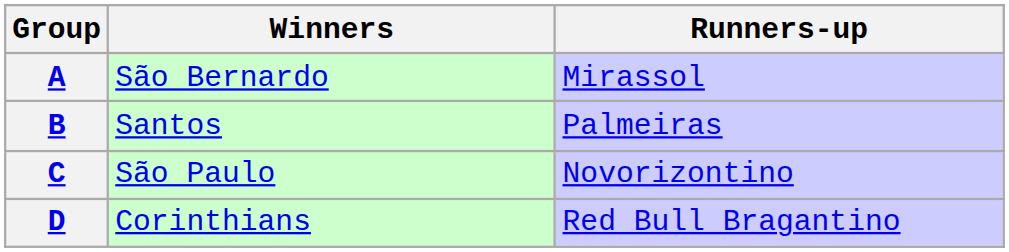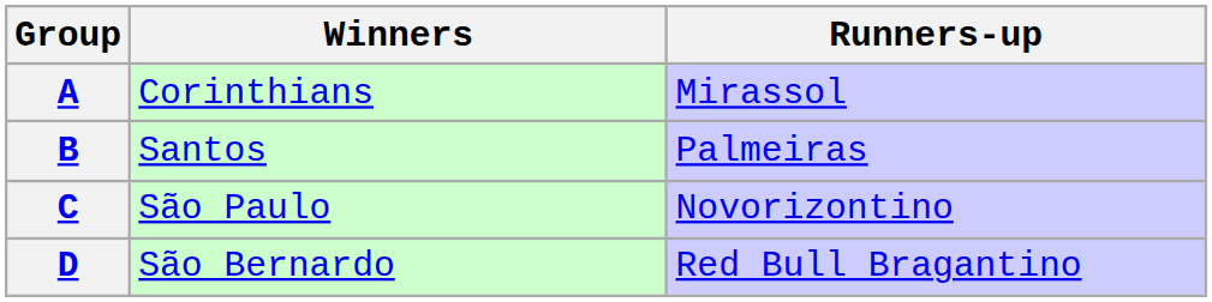 <table class="wikitable">
 <tr>
 <th>Group</th>
 <th width=190>Winners</th>
 <th width=190>Runners-up</th>
 </tr>
 <tr>
 <th><a href='#'>A</a></th>
-<td bgcolor=#ccffcc><a href='#'>São Bernardo</a></td>
+<td bgcolor=#ccffcc><a href='#'>Corinthians</a></td>
 <td bgcolor=#ccccff><a href='#'>Mirassol</a></td>
 </tr>
 <tr>
 <th><a href='#'>B</a></th>
 <td bgcolor=#ccffcc><a href='#'>Santos</a></td>
 <td bgcolor=#ccccff><a href='#'>Palmeiras</a></td>
 </tr>
 <tr>
 <th><a href='#'>C</a></th>
 <td bgcolor=#ccffcc><a href='#'>São Paulo</a></td>
 <td bgcolor=#ccccff><a href='#'>Novorizontino</a></td>
 </tr>
 <tr>
 <th><a href='#'>D</a></th>
-<td bgcolor=#ccffcc><a href='#'>Corinthians</a></td>
+<td bgcolor=#ccffcc><a href='#'>São Bernardo</a></td>
 <td bgcolor=#ccccff><a href='#'>Red Bull Bragantino</a></td>
 </tr>
 </table>
